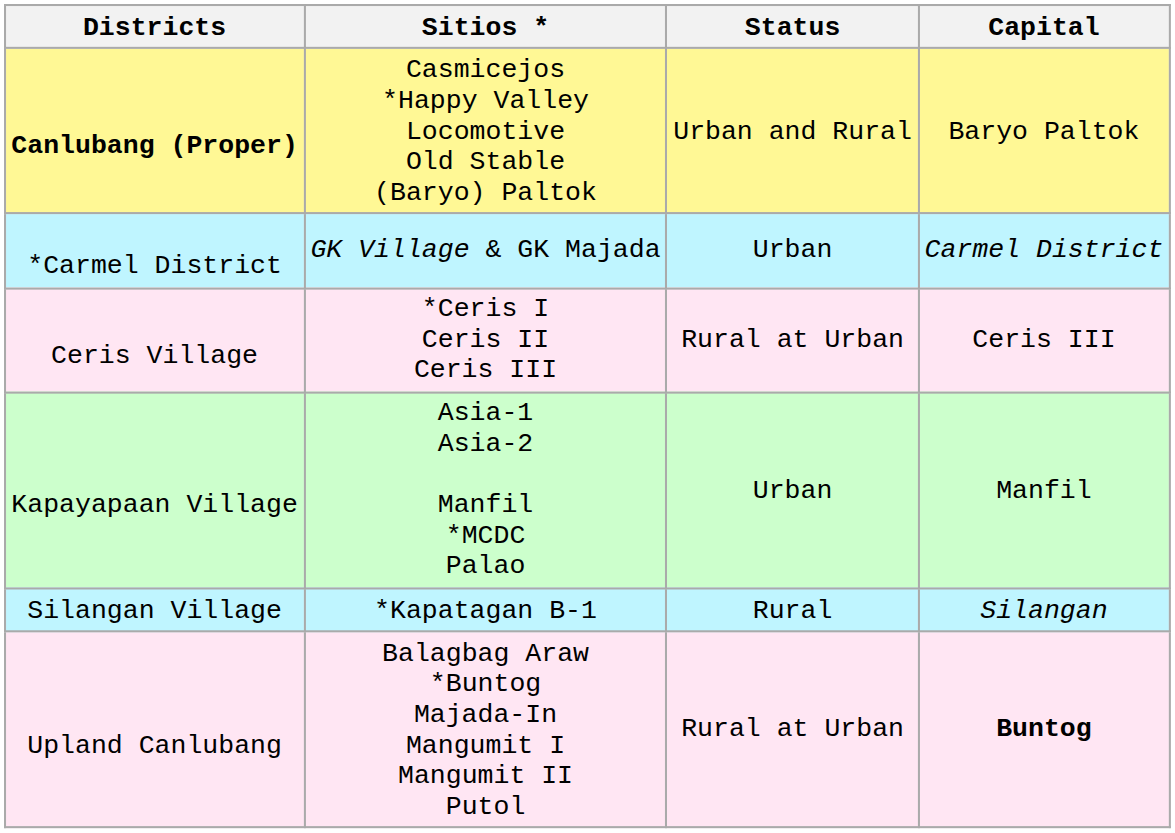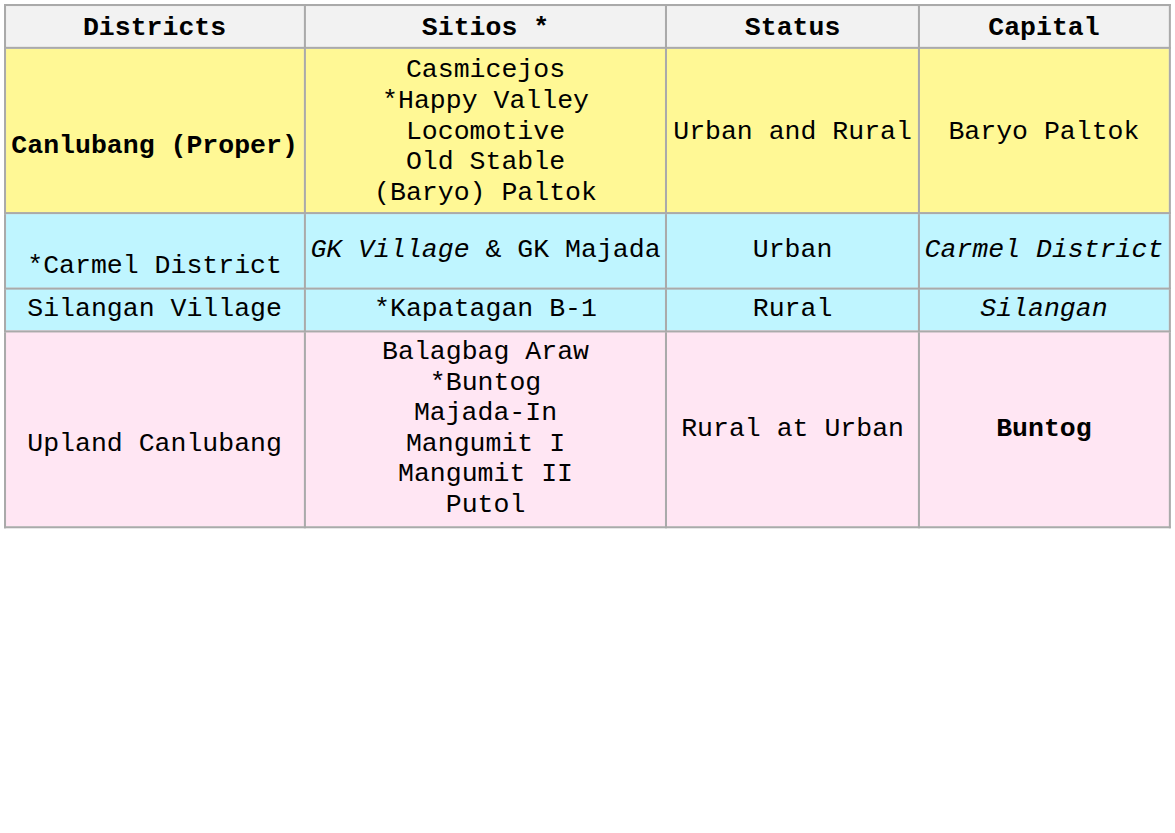 <table class="wikitable sortable" style="text-align: center">
 <tr>
 <th>Districts</th>
 <th>Sitios *</th>
 <th>Status</th>
 <th>Capital</th>
 </tr>
 <tr>
 <td style="background-color:#FFF895;"><br><strong>Canlubang (Proper)</strong></td>
 <td style="background-color:#FFF895;">Casmicejos<br>*Happy Valley<br>Locomotive<br>Old Stable<br>(Baryo) Paltok</td>
 <td style="background-color:#FFF895;">Urban and Rural</td>
 <td style="background-color:#FFF895;">Baryo Paltok</td>
 </tr>
 <tr>
 <td style=background-color:#BFF5FF><br>*Carmel District</td>
 <td style=background-color:#BFF5FF><em>GK Village</em> & GK Majada</td>
 <td style=background-color:#BFF5FF>Urban</td>
 <td style=background-color:#BFF5FF><em>Carmel District</em></td>
 </tr>
 <tr>
-<td style="background-color:#FFE6F3;"><br>Ceris Village</td>
-<td style="background-color:#FFE6F3;">*Ceris I<br>Ceris II<br>Ceris III</td>
-<td style="background-color:#FFE6F3;">Rural at Urban</td>
-<td style="background-color:#FFE6F3;">Ceris III</td>
-</tr>
-<tr>
-<td style="background-color:#CCFFCC;"><br>Kapayapaan Village</td>
-<td style="background-color:#CCFFCC;">Asia-1<br>Asia-2<br><em></em><br>Manfil<br>*MCDC<br>Palao</td>
-<td style="background-color:#CCFFCC;">Urban</td>
-<td style="background-color:#CCFFCC;">Manfil</td>
-</tr>
-<tr>
 <td style=background-color:#BFF5FF>Silangan Village</td>
 <td style=background-color:#BFF5FF>*Kapatagan B-1</td>
 <td style=background-color:#BFF5FF>Rural</td>
 <td style=background-color:#BFF5FF><em>Silangan</em></td>
 </tr>
 <tr>
 <td style="background-color:#FFE6F3;"><br>Upland Canlubang</td>
 <td style="background-color:#FFE6F3;">Balagbag Araw<br>*Buntog<br>Majada-In<br>Mangumit I<br>Mangumit II<br>Putol</td>
 <td style="background-color:#FFE6F3;">Rural at Urban</td>
 <td style="background-color:#FFE6F3;"><strong>Buntog</strong></td>
 </tr>
 </table>
